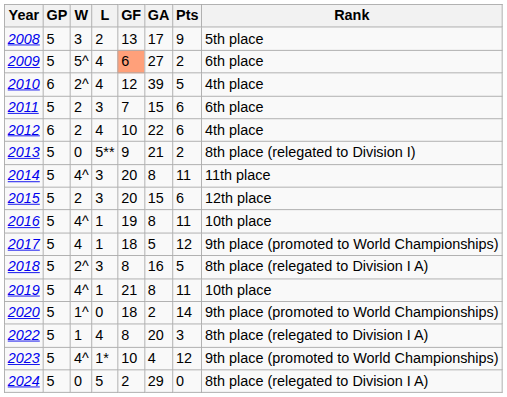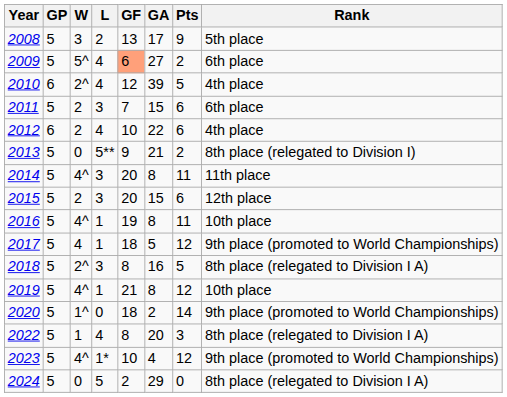 <table class="wikitable">
 <tr>
 <th>Year</th>
 <th>GP</th>
 <th>W</th>
 <th>L</th>
 <th>GF</th>
 <th>GA</th>
 <th>Pts</th>
 <th>Rank</th>
 </tr>
 <tr>
 <td><em><a href='#'>2008</a></em></td>
 <td>5</td>
 <td>3</td>
 <td>2</td>
 <td>13</td>
 <td>17</td>
 <td>9</td>
 <td>5th place</td>
 </tr>
 <tr>
 <td><em><a href='#'>2009</a></em></td>
 <td>5</td>
 <td>5^</td>
 <td>4</td>
 <td style="background: lightsalmon;">6</td>
 <td>27</td>
 <td>2</td>
 <td>6th place</td>
 </tr>
 <tr>
 <td><em><a href='#'>2010</a></em></td>
 <td>6</td>
 <td>2^</td>
 <td>4</td>
 <td>12</td>
 <td>39</td>
 <td>5</td>
 <td>4th place</td>
 </tr>
 <tr>
 <td><em><a href='#'>2011</a></em></td>
 <td>5</td>
 <td>2</td>
 <td>3</td>
 <td>7</td>
 <td>15</td>
 <td>6</td>
 <td>6th place</td>
 </tr>
 <tr>
 <td><em><a href='#'>2012</a></em></td>
 <td>6</td>
 <td>2</td>
 <td>4</td>
 <td>10</td>
 <td>22</td>
 <td>6</td>
 <td>4th place</td>
 </tr>
 <tr>
 <td><em><a href='#'>2013</a></em></td>
 <td>5</td>
 <td>0</td>
 <td>5**</td>
 <td>9</td>
 <td>21</td>
 <td>2</td>
 <td>8th place (relegated to Division I)</td>
 </tr>
 <tr>
 <td><em><a href='#'>2014</a></em></td>
 <td>5</td>
 <td>4^</td>
 <td>3</td>
 <td>20</td>
 <td>8</td>
 <td>11</td>
 <td>11th place</td>
 </tr>
 <tr>
 <td><em><a href='#'>2015</a></em></td>
 <td>5</td>
 <td>2</td>
 <td>3</td>
 <td>20</td>
 <td>15</td>
 <td>6</td>
 <td>12th place</td>
 </tr>
 <tr>
 <td><em><a href='#'>2016</a></em></td>
 <td>5</td>
 <td>4^</td>
 <td>1</td>
 <td>19</td>
 <td>8</td>
 <td>11</td>
 <td>10th place</td>
 </tr>
 <tr>
 <td><em><a href='#'>2017</a></em></td>
 <td>5</td>
 <td>4</td>
 <td>1</td>
 <td>18</td>
 <td>5</td>
 <td>12</td>
 <td>9th place (promoted to World Championships)</td>
 </tr>
 <tr>
 <td><em><a href='#'>2018</a></em></td>
 <td>5</td>
 <td>2^</td>
 <td>3</td>
 <td>8</td>
 <td>16</td>
 <td>5</td>
 <td>8th place (relegated to Division I A)</td>
 </tr>
 <tr>
 <td><em><a href='#'>2019</a></em></td>
 <td>5</td>
 <td>4^</td>
 <td>1</td>
 <td>21</td>
 <td>8</td>
-<td>11</td>
+<td>12</td>
 <td>10th place</td>
 </tr>
 <tr>
 <td><em><a href='#'>2020</a></em></td>
 <td>5</td>
 <td>1^</td>
 <td>0</td>
 <td>18</td>
 <td>2</td>
 <td>14</td>
 <td>9th place (promoted to World Championships)</td>
 </tr>
 <tr>
 <td><em><a href='#'>2022</a></em></td>
 <td>5</td>
 <td>1</td>
 <td>4</td>
 <td>8</td>
 <td>20</td>
 <td>3</td>
 <td>8th place (relegated to Division I A)</td>
 </tr>
 <tr>
 <td><em><a href='#'>2023</a></em></td>
 <td>5</td>
 <td>4^</td>
 <td>1*</td>
 <td>10</td>
 <td>4</td>
 <td>12</td>
 <td>9th place (promoted to World Championships)</td>
 </tr>
 <tr>
 <td><em><a href='#'>2024</a></em></td>
 <td>5</td>
 <td>0</td>
 <td>5</td>
 <td>2</td>
 <td>29</td>
 <td>0</td>
 <td>8th place (relegated to Division I A)</td>
 </tr>
 </table>
